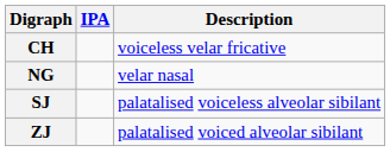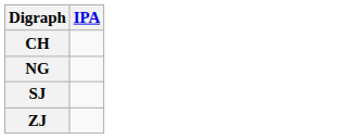 <table class="wikitable">
 <tr>
 <th>Digraph</th>
 <th><a href='#'>IPA</a></th>
-<th>Description</th>
 </tr>
 <tr>
 <th>CH</th>
 <td style="text-align:center"></td>
-<td><a href='#'>voiceless velar fricative</a></td>
 </tr>
 <tr>
 <th>NG</th>
 <td style="text-align:center"></td>
-<td><a href='#'>velar nasal</a></td>
 </tr>
 <tr>
 <th>SJ</th>
 <td style="text-align:center"></td>
-<td><a href='#'>palatalised</a> <a href='#'>voiceless alveolar sibilant</a></td>
 </tr>
 <tr>
 <th>ZJ</th>
 <td style="text-align:center"></td>
-<td><a href='#'>palatalised</a> <a href='#'>voiced alveolar sibilant</a></td>
 </tr>
 </table>
